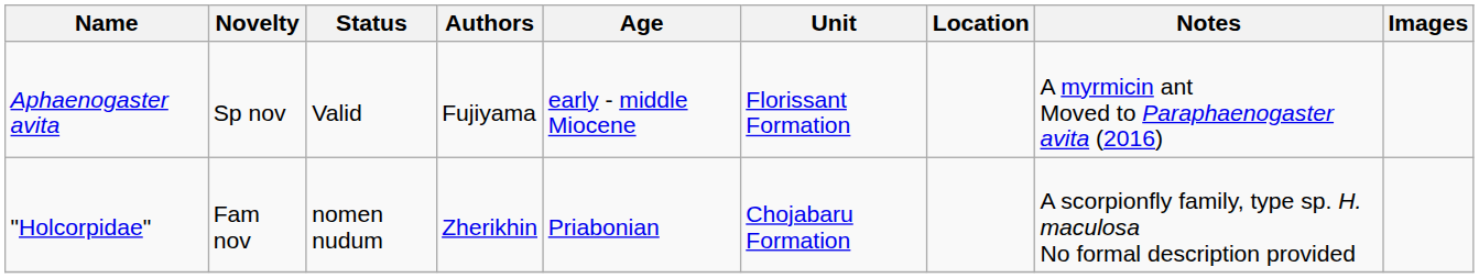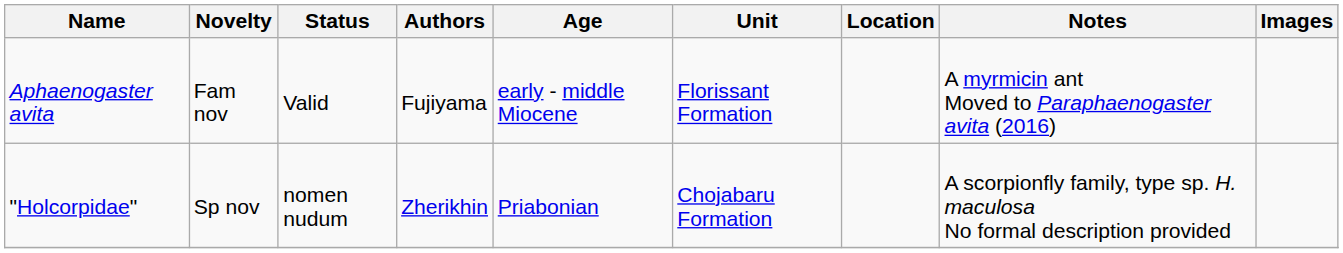 <table class="wikitable sortable" align="center" width="80%">
 <tr>
 <th>Name</th>
 <th>Novelty</th>
 <th>Status</th>
 <th>Authors</th>
 <th>Age</th>
 <th>Unit</th>
 <th>Location</th>
 <th>Notes</th>
 <th>Images</th>
 </tr>
 <tr>
 <td><br><em><a href='#'>Aphaenogaster avita</a></em></td>
-<td><br>Sp nov</td>
+<td><br>Fam nov</td>
 <td><br>Valid</td>
 <td><br>Fujiyama</td>
 <td><br><a href='#'>early</a> - <a href='#'>middle Miocene</a></td>
 <td><br><a href='#'>Florissant Formation</a></td>
 <td><br></td>
 <td><br>A <a href='#'>myrmicin</a> ant<br> Moved to <em><a href='#'>Paraphaenogaster avita</a></em> (<a href='#'>2016</a>)</td>
 <td></td>
 </tr>
 <tr>
 <td><br>"<a href='#'>Holcorpidae</a>"</td>
-<td><br>Fam nov</td>
+<td><br>Sp nov</td>
 <td><br>nomen nudum</td>
 <td><br><a href='#'>Zherikhin</a></td>
 <td><br><a href='#'>Priabonian</a></td>
 <td><br><a href='#'>Chojabaru Formation</a></td>
 <td><br></td>
 <td><br>A scorpionfly family, type sp. <em>H. maculosa</em><br> No formal description provided</td>
 <td></td>
 </tr>
 <tr>
 </tr>
 </table>
